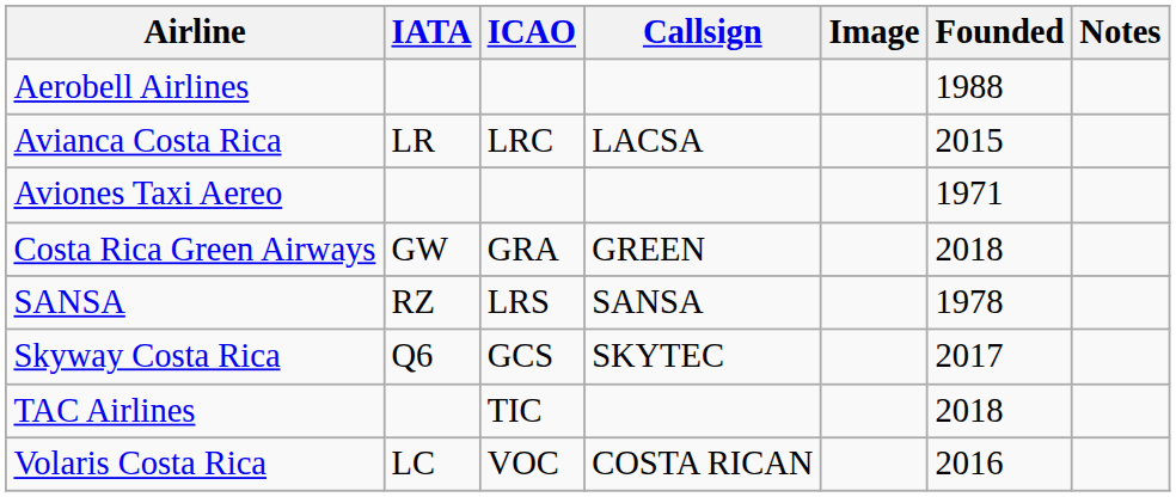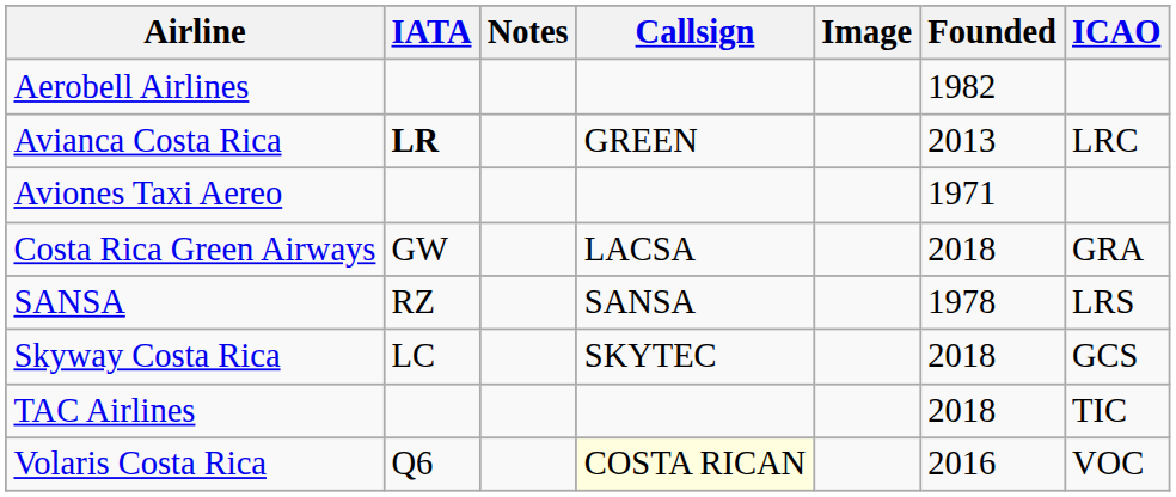 <table class="wikitable sortable">
 <tr valign="middle">
 <th>Airline</th>
 <th><a href='#'>IATA</a></th>
-<th><a href='#'>ICAO</a></th>
+<th>Notes</th>
 <th><a href='#'>Callsign</a></th>
 <th>Image</th>
 <th>Founded</th>
-<th>Notes</th>
+<th><a href='#'>ICAO</a></th>
 </tr>
 <tr>
 <td><a href='#'>Aerobell Airlines</a></td>
 <td></td>
 <td></td>
 <td></td>
 <td></td>
-<td>1988</td>
+<td>1982</td>
 <td></td>
 </tr>
 <tr>
 <td><a href='#'>Avianca Costa Rica</a></td>
-<td>LR</td>
+<td><strong>LR</strong></td>
+<td></td>
+<td>GREEN</td>
+<td></td>
+<td>2013</td>
 <td>LRC</td>
-<td>LACSA</td>
-<td></td>
-<td>2015</td>
-<td></td>
 </tr>
 <tr>
 <td><a href='#'>Aviones Taxi Aereo</a></td>
 <td></td>
 <td></td>
 <td></td>
 <td></td>
 <td>1971</td>
 <td></td>
 </tr>
 <tr>
 <td><a href='#'>Costa Rica Green Airways</a></td>
 <td>GW</td>
-<td>GRA</td>
-<td>GREEN</td>
+<td></td>
+<td>LACSA</td>
 <td></td>
 <td>2018</td>
-<td></td>
+<td>GRA</td>
 </tr>
 <tr>
 <td><a href='#'>SANSA</a></td>
 <td>RZ</td>
-<td>LRS</td>
+<td></td>
 <td>SANSA</td>
 <td></td>
 <td>1978</td>
-<td></td>
+<td>LRS</td>
 </tr>
 <tr>
 <td><a href='#'>Skyway Costa Rica</a></td>
-<td>Q6</td>
-<td>GCS</td>
+<td>LC</td>
+<td></td>
 <td>SKYTEC</td>
 <td></td>
-<td>2017</td>
-<td></td>
+<td>2018</td>
+<td>GCS</td>
 </tr>
 <tr>
 <td><a href='#'>TAC Airlines</a></td>
 <td></td>
-<td>TIC</td>
+<td></td>
 <td></td>
 <td></td>
 <td>2018</td>
-<td></td>
+<td>TIC</td>
 </tr>
 <tr>
 <td><a href='#'>Volaris Costa Rica</a></td>
-<td>LC</td>
-<td>VOC</td>
-<td>COSTA RICAN</td>
+<td>Q6</td>
+<td></td>
+<td style="background: lightyellow;">COSTA RICAN</td>
 <td></td>
 <td>2016</td>
-<td></td>
+<td>VOC</td>
 </tr>
 </table>
